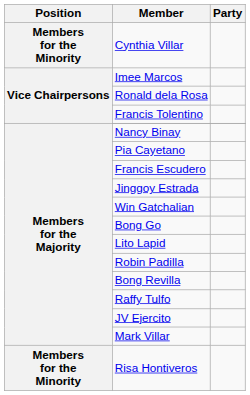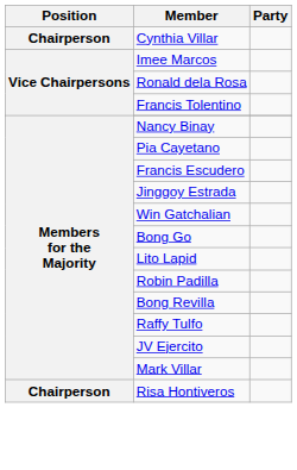 <table class="wikitable">
 <tr>
 <th>Position</th>
 <th>Member</th>
 <th colspan="2">Party</th>
 </tr>
 <tr>
-<th rowspan=1><strong>Members</strong><br><strong>for the</strong><br><strong>Minority</strong></th>
+<th><strong>Chairperson</strong></th>
 <td><a href='#'>Cynthia Villar</a></td>
 <td></td>
 </tr>
 <tr>
 <th rowspan="3"><strong>Vice Chairpersons</strong></th>
 <td><a href='#'>Imee Marcos</a></td>
 <td></td>
 </tr>
 <tr>
 <td><a href='#'>Ronald dela Rosa</a></td>
 <td></td>
 </tr>
 <tr>
 <td><a href='#'>Francis Tolentino</a></td>
 <td></td>
 </tr>
 <tr>
 <th rowspan="13"><strong>Members</strong><br><strong>for the</strong><br><strong>Majority</strong></th>
 </tr>
 <tr>
 <td><a href='#'>Nancy Binay</a></td>
 <td></td>
 </tr>
 <tr>
 <td><a href='#'>Pia Cayetano</a></td>
 <td></td>
 </tr>
 <tr>
 <td><a href='#'>Francis Escudero</a></td>
 <td></td>
 </tr>
 <tr>
 <td><a href='#'>Jinggoy Estrada</a></td>
 <td></td>
 </tr>
 <tr>
 <td><a href='#'>Win Gatchalian</a></td>
 <td></td>
 </tr>
 <tr>
 <td><a href='#'>Bong Go</a></td>
 <td></td>
 </tr>
 <tr>
 <td><a href='#'>Lito Lapid</a></td>
 <td></td>
 </tr>
 <tr>
 <td><a href='#'>Robin Padilla</a></td>
 <td></td>
 </tr>
 <tr>
 <td><a href='#'>Bong Revilla</a></td>
 <td></td>
 </tr>
 <tr>
 <td><a href='#'>Raffy Tulfo</a></td>
 <td></td>
 </tr>
 <tr>
 <td><a href='#'>JV Ejercito</a></td>
 <td></td>
 </tr>
 <tr>
 <td><a href='#'>Mark Villar</a></td>
 <td></td>
 </tr>
 <tr>
-<th rowspan=1><strong>Members</strong><br><strong>for the</strong><br><strong>Minority</strong></th>
+<th><strong>Chairperson</strong></th>
 <td><a href='#'>Risa Hontiveros</a></td>
 <td></td>
 </tr>
 </table>
